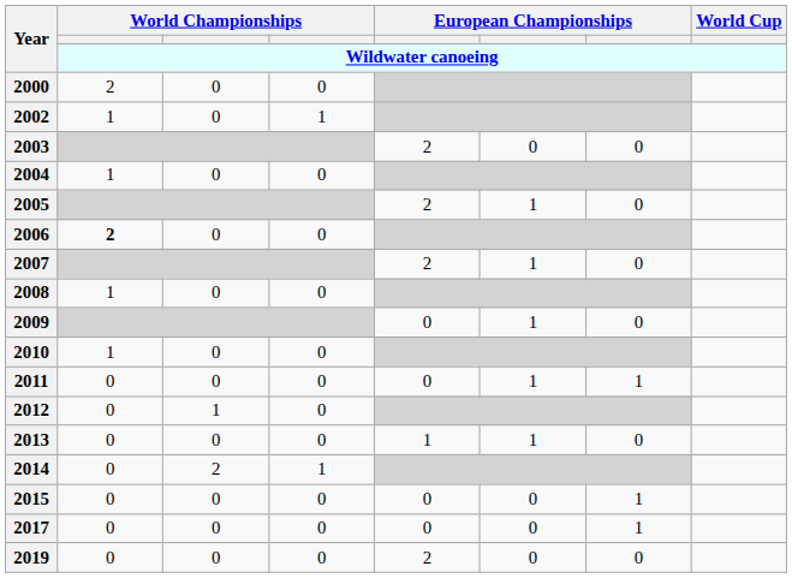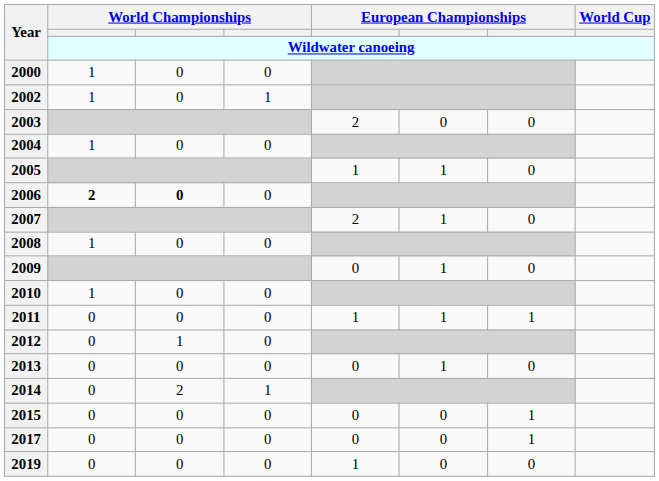 <table class="wikitable" width=50% style="font-size:90%; text-align:center;">
 <tr>
 <th rowspan=3>Year</th>
 <th colspan=3 width=210em><a href='#'>World Championships</a></th>
 <th colspan=3 width=210em><a href='#'>European Championships</a></th>
 <th colspan=1 width=70em><a href='#'>World Cup</a></th>
 </tr>
 <tr>
 <th></th>
 <th></th>
 <th></th>
 <th></th>
 <th></th>
 <th></th>
 <th></th>
 </tr>
 <tr>
 <td colspan=9 bgcolor=LightCyan><strong><a href='#'>Wildwater canoeing</a></strong></td>
 </tr>
 <tr>
 <th>2000</th>
-<td>2</td>
+<td>1</td>
 <td>0</td>
 <td>0</td>
 <td colspan=3 bgcolor=lightgrey></td>
 <td></td>
 </tr>
 <tr>
 <th>2002</th>
 <td>1</td>
 <td>0</td>
 <td>1</td>
 <td colspan=3 bgcolor=lightgrey></td>
 <td></td>
 </tr>
 <tr>
 <th>2003</th>
 <td colspan=3 bgcolor=lightgrey></td>
 <td>2</td>
 <td>0</td>
 <td>0</td>
 <td></td>
 </tr>
 <tr>
 <th>2004</th>
 <td>1</td>
 <td>0</td>
 <td>0</td>
 <td colspan=3 bgcolor=lightgrey></td>
 <td></td>
 </tr>
 <tr>
 <th>2005</th>
 <td colspan=3 bgcolor=lightgrey></td>
-<td>2</td>
+<td>1</td>
 <td>1</td>
 <td>0</td>
 <td></td>
 </tr>
 <tr>
 <th>2006</th>
 <td><strong>2</strong></td>
-<td>0</td>
+<td><strong>0</strong></td>
 <td>0</td>
 <td colspan=3 bgcolor=lightgrey></td>
 <td></td>
 </tr>
 <tr>
 <th>2007</th>
 <td colspan=3 bgcolor=lightgrey></td>
 <td>2</td>
 <td>1</td>
 <td>0</td>
 <td></td>
 </tr>
 <tr>
 <th>2008</th>
 <td>1</td>
 <td>0</td>
 <td>0</td>
 <td colspan=3 bgcolor=lightgrey></td>
 <td></td>
 </tr>
 <tr>
 <th>2009</th>
 <td colspan=3 bgcolor=lightgrey></td>
 <td>0</td>
 <td>1</td>
 <td>0</td>
 <td></td>
 </tr>
 <tr>
 <th>2010</th>
 <td>1</td>
 <td>0</td>
 <td>0</td>
 <td colspan=3 bgcolor=lightgrey></td>
 <td></td>
 </tr>
 <tr>
 <th>2011</th>
 <td>0</td>
 <td>0</td>
 <td>0</td>
-<td>0</td>
+<td>1</td>
 <td>1</td>
 <td>1</td>
 <td></td>
 </tr>
 <tr>
 <th>2012</th>
 <td>0</td>
 <td>1</td>
 <td>0</td>
 <td colspan=3 bgcolor=lightgrey></td>
 <td></td>
 </tr>
 <tr>
 <th>2013</th>
 <td>0</td>
 <td>0</td>
 <td>0</td>
-<td>1</td>
+<td>0</td>
 <td>1</td>
 <td>0</td>
 <td></td>
 </tr>
 <tr>
 <th>2014</th>
 <td>0</td>
 <td>2</td>
 <td>1</td>
 <td colspan=3 bgcolor=lightgrey></td>
 <td></td>
 </tr>
 <tr>
 <th>2015</th>
 <td>0</td>
 <td>0</td>
 <td>0</td>
 <td>0</td>
 <td>0</td>
 <td>1</td>
 <td></td>
 </tr>
 <tr>
 <th>2017</th>
 <td>0</td>
 <td>0</td>
 <td>0</td>
 <td>0</td>
 <td>0</td>
 <td>1</td>
 <td></td>
 </tr>
 <tr>
 <th>2019</th>
 <td>0</td>
 <td>0</td>
 <td>0</td>
-<td>2</td>
+<td>1</td>
 <td>0</td>
 <td>0</td>
 <td></td>
 </tr>
 </table>
